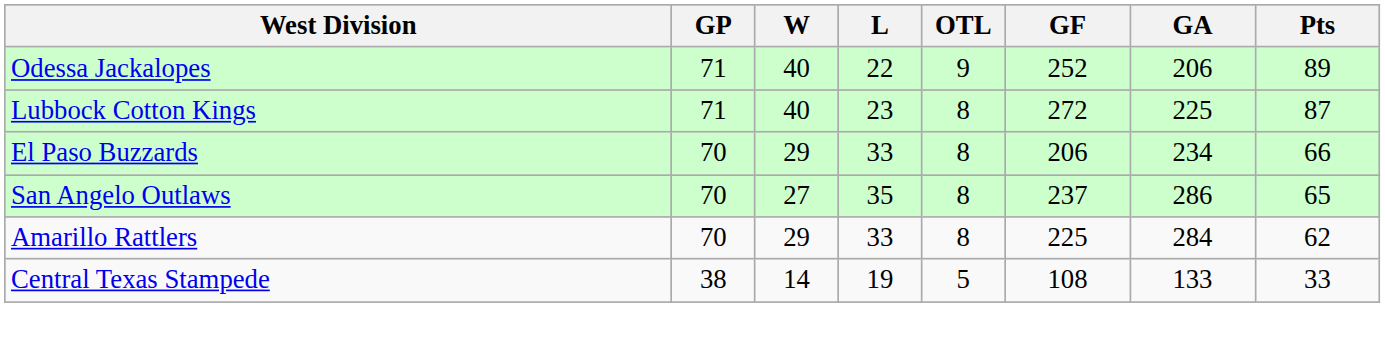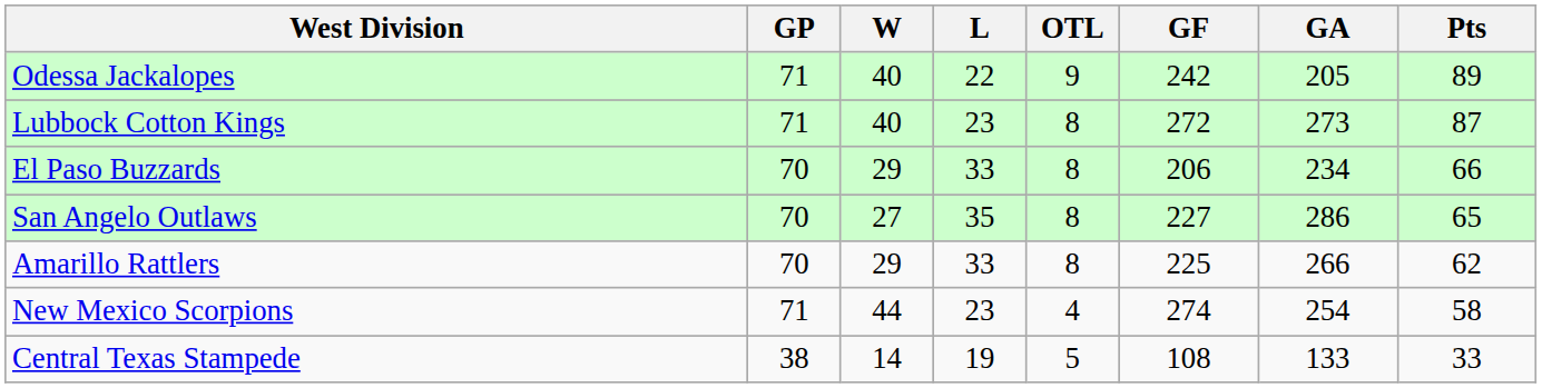 <table class="wikitable">
 <tr>
 <th width="40%" bgcolor="#e0e0e0">West Division</th>
 <th width="5%" bgcolor="#e0e0e0">GP</th>
 <th width="5%" bgcolor="#e0e0e0">W</th>
 <th width="5%" bgcolor="#e0e0e0">L</th>
 <th width="5%" bgcolor="#e0e0e0">OTL</th>
 <th width="7.5%" bgcolor="#e0e0e0">GF</th>
 <th width="7.5%" bgcolor="#e0e0e0">GA</th>
 <th width="7.5%" bgcolor="#e0e0e0">Pts</th>
 </tr>
 <tr align="center" bgcolor="#CCFFCC">
 <td align="left"><a href='#'>Odessa Jackalopes</a></td>
 <td>71</td>
 <td>40</td>
 <td>22</td>
 <td>9</td>
-<td>252</td>
-<td>206</td>
+<td>242</td>
+<td>205</td>
 <td>89</td>
 </tr>
 <tr align="center" bgcolor="#CCFFCC">
 <td align="left"><a href='#'>Lubbock Cotton Kings</a></td>
 <td>71</td>
 <td>40</td>
 <td>23</td>
 <td>8</td>
 <td>272</td>
-<td>225</td>
+<td>273</td>
 <td>87</td>
 </tr>
 <tr align="center" bgcolor="#CCFFCC">
 <td align="left"><a href='#'>El Paso Buzzards</a></td>
 <td>70</td>
 <td>29</td>
 <td>33</td>
 <td>8</td>
 <td>206</td>
 <td>234</td>
 <td>66</td>
 </tr>
 <tr align="center" bgcolor="#CCFFCC">
 <td align="left"><a href='#'>San Angelo Outlaws</a></td>
 <td>70</td>
 <td>27</td>
 <td>35</td>
 <td>8</td>
-<td>237</td>
+<td>227</td>
 <td>286</td>
 <td>65</td>
 </tr>
 <tr align="center">
 <td align="left"><a href='#'>Amarillo Rattlers</a></td>
 <td>70</td>
 <td>29</td>
 <td>33</td>
 <td>8</td>
 <td>225</td>
-<td>284</td>
+<td>266</td>
 <td>62</td>
+</tr>
+<tr align="center">
+<td align="left"><a href='#'>New Mexico Scorpions</a></td>
+<td>71</td>
+<td>44</td>
+<td>23</td>
+<td>4</td>
+<td>274</td>
+<td>254</td>
+<td>58</td>
 </tr>
 <tr align="center">
 <td align="left"><a href='#'>Central Texas Stampede</a></td>
 <td>38</td>
 <td>14</td>
 <td>19</td>
 <td>5</td>
 <td>108</td>
 <td>133</td>
 <td>33</td>
 </tr>
 </table>
